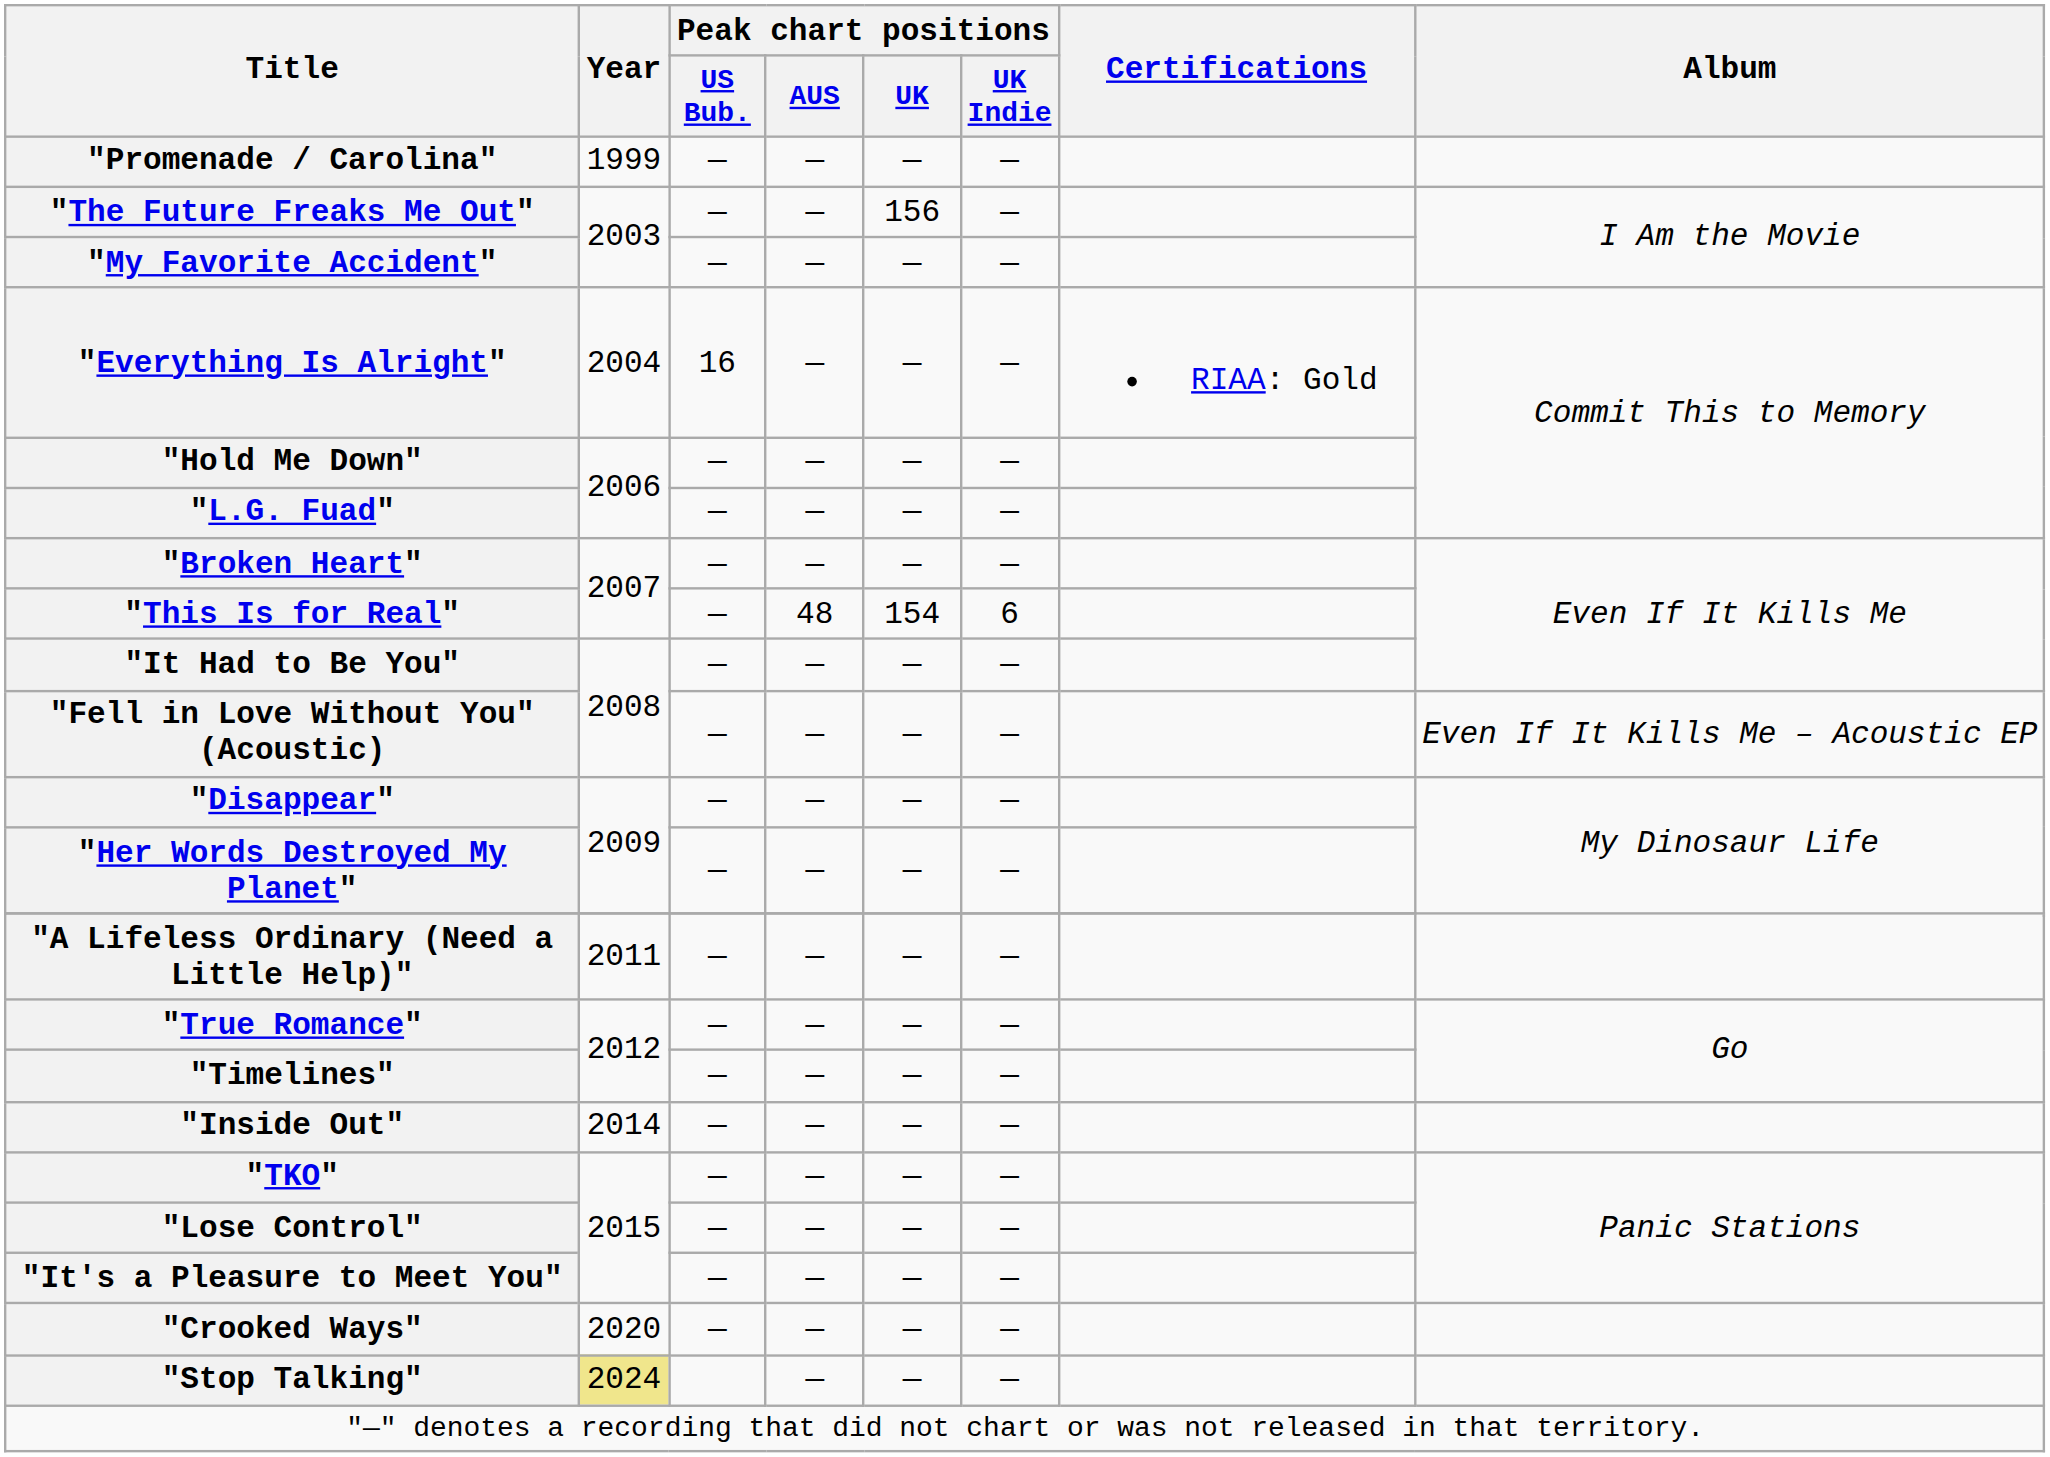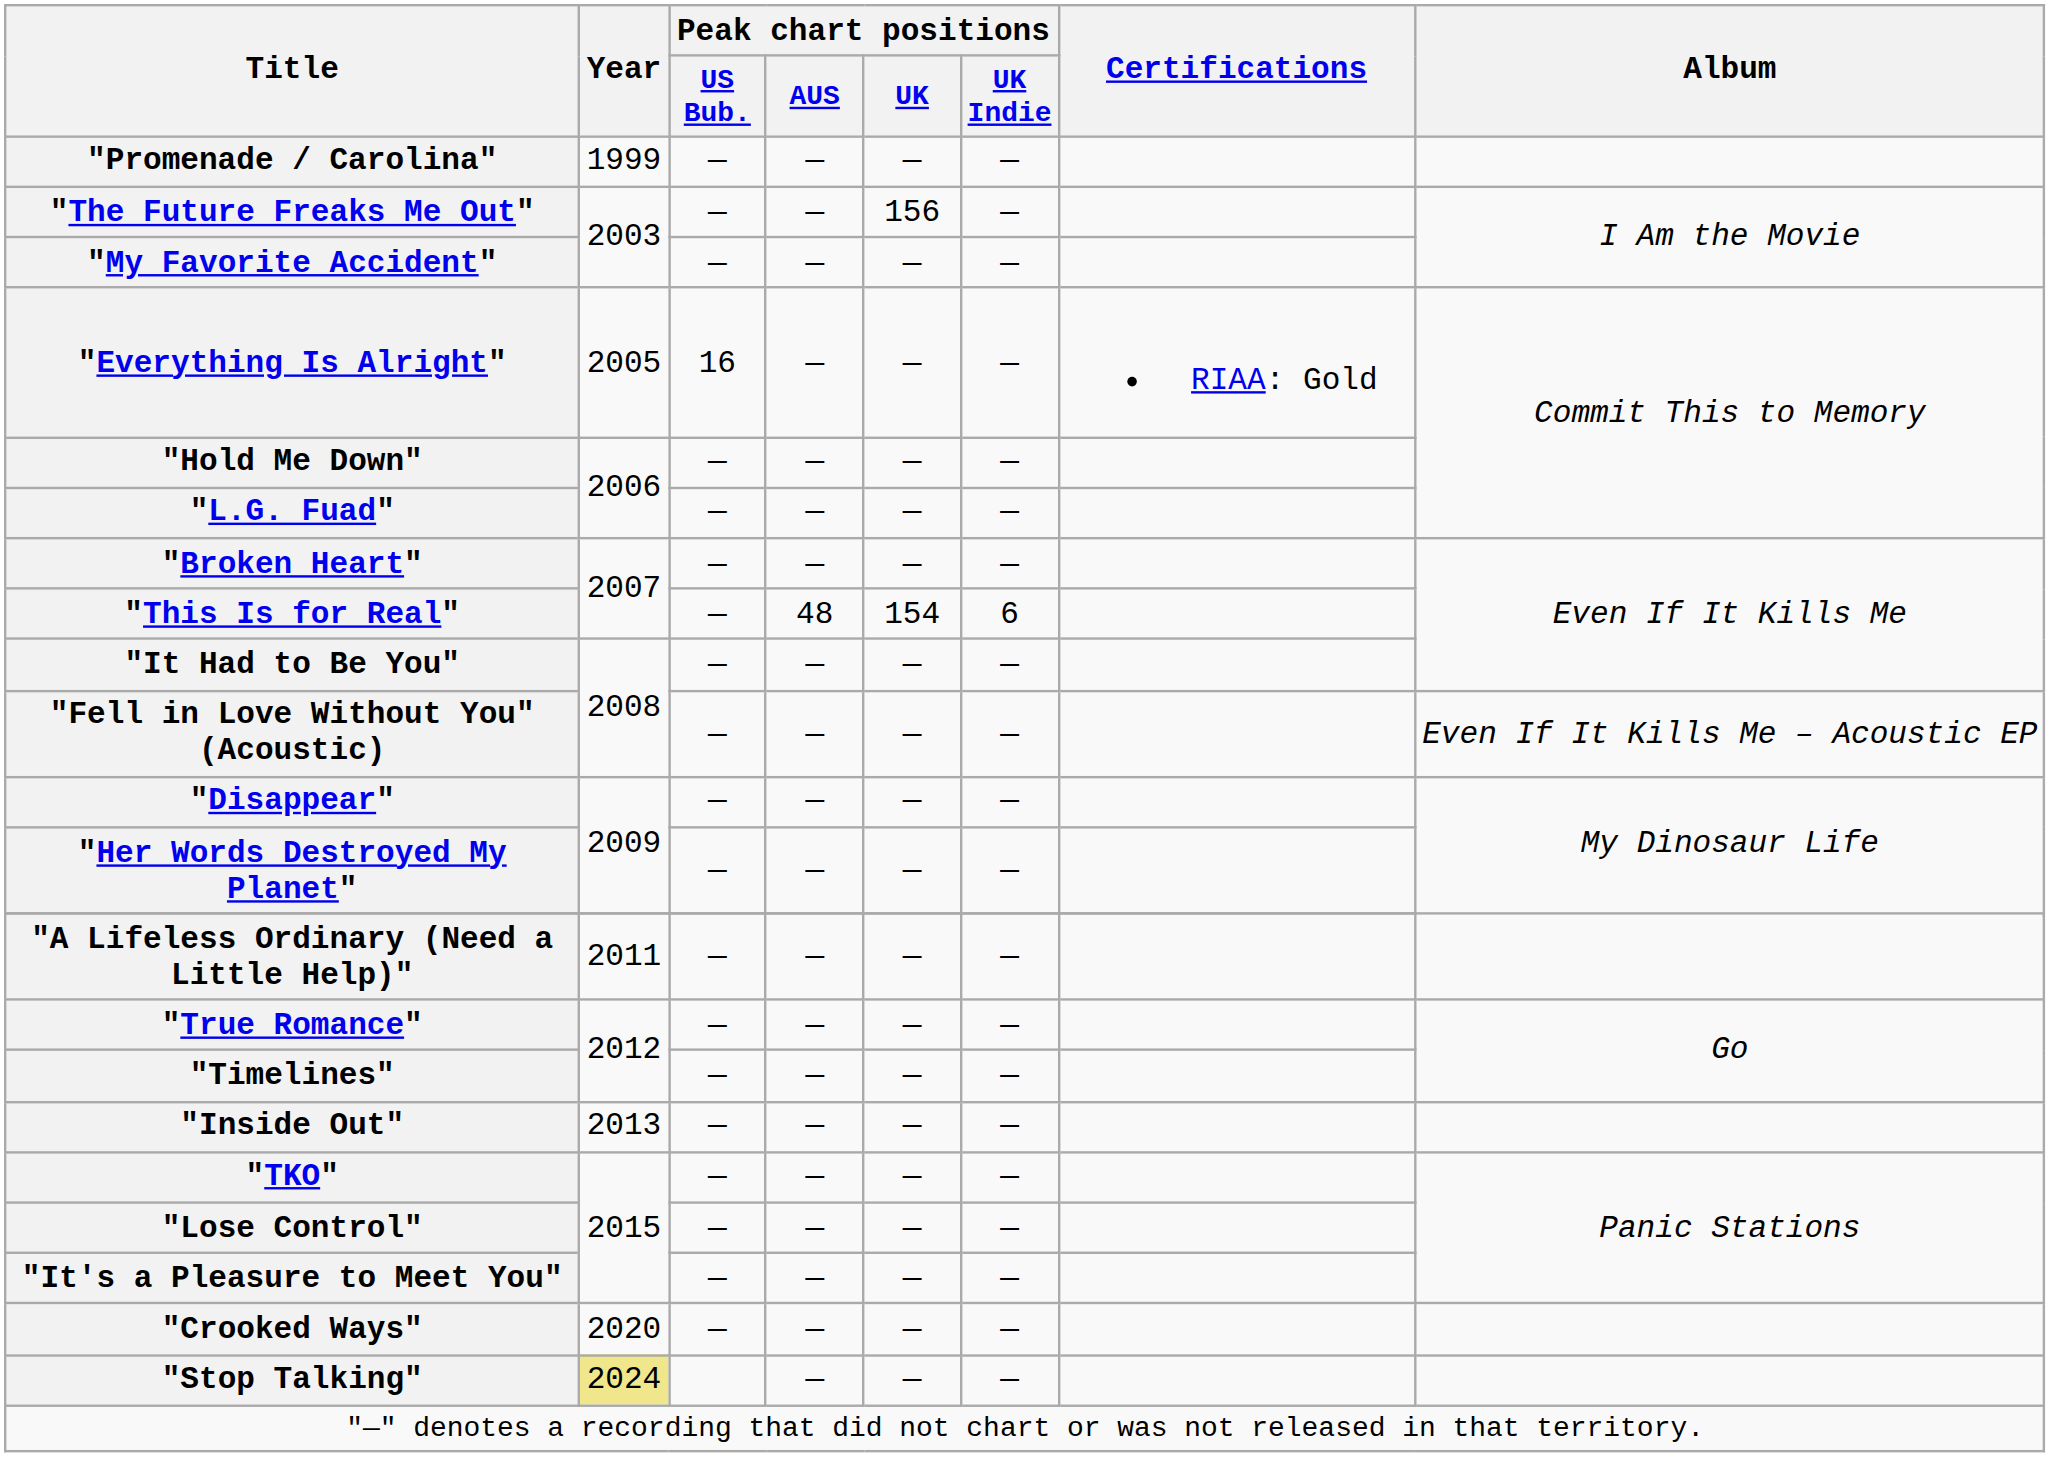 <table class="wikitable plainrowheaders" style="text-align:center;">
 <tr>
 <th scope="col" rowspan="2" style="width:18em;">Title</th>
 <th scope="col" rowspan="2">Year</th>
 <th scope="col" colspan="4">Peak chart positions</th>
 <th scope="col" rowspan="2" style="width:11em;"><a href='#'>Certifications</a></th>
 <th scope="col" rowspan="2">Album</th>
 </tr>
 <tr>
 <th scope="col" style="width:3em;font-size:90%;"><a href='#'>US<br>Bub.</a><br></th>
 <th scope="col" style="width:3em;font-size:90%;"><a href='#'>AUS</a><br></th>
 <th scope="col" style="width:3em;font-size:90%;"><a href='#'>UK</a><br></th>
 <th scope="col" style="width:3em;font-size:90%;"><a href='#'>UK<br>Indie</a><br></th>
 </tr>
 <tr>
 <th scope="row">"Promenade / Carolina"</th>
 <td>1999</td>
 <td>—</td>
 <td>—</td>
 <td>—</td>
 <td>—</td>
 <td></td>
 <td></td>
 </tr>
 <tr>
 <th scope="row">"<a href='#'>The Future Freaks Me Out</a>"</th>
 <td rowspan="2">2003</td>
 <td>—</td>
 <td>—</td>
 <td>156</td>
 <td>—</td>
 <td></td>
 <td rowspan="2"><em>I Am the Movie</em></td>
 </tr>
 <tr>
 <th scope="row">"<a href='#'>My Favorite Accident</a>"</th>
 <td>—</td>
 <td>—</td>
 <td>—</td>
 <td>—</td>
 <td></td>
 </tr>
 <tr>
 <th scope="row">"<a href='#'>Everything Is Alright</a>"</th>
-<td>2004</td>
+<td>2005</td>
 <td>16</td>
 <td>—</td>
 <td>—</td>
 <td>—</td>
 <td><br><ul><li><a href='#'>RIAA</a>: Gold</li></ul></td>
 <td rowspan="3"><em>Commit This to Memory</em></td>
 </tr>
 <tr>
 <th scope="row">"Hold Me Down"</th>
 <td rowspan="2">2006</td>
 <td>—</td>
 <td>—</td>
 <td>—</td>
 <td>—</td>
 <td></td>
 </tr>
 <tr>
 <th scope="row">"<a href='#'>L.G. Fuad</a>"</th>
 <td>—</td>
 <td>—</td>
 <td>—</td>
 <td>—</td>
 <td></td>
 </tr>
 <tr>
 <th scope="row">"<a href='#'>Broken Heart</a>"</th>
 <td rowspan="2">2007</td>
 <td>—</td>
 <td>—</td>
 <td>—</td>
 <td>—</td>
 <td></td>
 <td rowspan="3"><em>Even If It Kills Me</em></td>
 </tr>
 <tr>
 <th scope="row">"<a href='#'>This Is for Real</a>"</th>
 <td>—</td>
 <td>48</td>
 <td>154</td>
 <td>6</td>
 <td></td>
 </tr>
 <tr>
 <th scope="row">"It Had to Be You"</th>
 <td rowspan="2">2008</td>
 <td>—</td>
 <td>—</td>
 <td>—</td>
 <td>—</td>
 <td></td>
 </tr>
 <tr>
 <th scope="row">"Fell in Love Without You" (Acoustic)</th>
 <td>—</td>
 <td>—</td>
 <td>—</td>
 <td>—</td>
 <td></td>
 <td><em>Even If It Kills Me – Acoustic EP</em></td>
 </tr>
 <tr>
 <th scope="row">"<a href='#'>Disappear</a>"</th>
 <td rowspan="2">2009</td>
 <td>—</td>
 <td>—</td>
 <td>—</td>
 <td>—</td>
 <td></td>
 <td rowspan="3"><em>My Dinosaur Life</em></td>
 </tr>
 <tr>
 <th scope="row">"<a href='#'>Her Words Destroyed My Planet</a>"</th>
 <td>—</td>
 <td>—</td>
 <td>—</td>
 <td>—</td>
 <td></td>
 </tr>
 <tr>
 </tr>
 <tr>
 <th scope="row">"A Lifeless Ordinary (Need a Little Help)"</th>
 <td>2011</td>
 <td>—</td>
 <td>—</td>
 <td>—</td>
 <td>—</td>
 <td></td>
 </tr>
 <tr>
 <th scope="row">"<a href='#'>True Romance</a>"</th>
 <td rowspan="2">2012</td>
 <td>—</td>
 <td>—</td>
 <td>—</td>
 <td>—</td>
 <td></td>
 <td rowspan="2"><em>Go</em></td>
 </tr>
 <tr>
 <th scope="row">"Timelines"</th>
 <td>—</td>
 <td>—</td>
 <td>—</td>
 <td>—</td>
 <td></td>
 </tr>
 <tr>
 <th scope="row">"Inside Out"</th>
-<td>2014</td>
+<td>2013</td>
 <td>—</td>
 <td>—</td>
 <td>—</td>
 <td>—</td>
 <td></td>
 <td></td>
 </tr>
 <tr>
 <th scope="row">"<a href='#'>TKO</a>"</th>
 <td rowspan="3">2015</td>
 <td>—</td>
 <td>—</td>
 <td>—</td>
 <td>—</td>
 <td></td>
 <td rowspan="3"><em>Panic Stations</em></td>
 </tr>
 <tr>
 <th scope="row">"Lose Control"</th>
 <td>—</td>
 <td>—</td>
 <td>—</td>
 <td>—</td>
 <td></td>
 </tr>
 <tr>
 <th scope="row">"It's a Pleasure to Meet You"</th>
 <td>—</td>
 <td>—</td>
 <td>—</td>
 <td>—</td>
 <td></td>
 </tr>
 <tr>
 <th scope="row">"Crooked Ways"</th>
 <td>2020</td>
 <td>—</td>
 <td>—</td>
 <td>—</td>
 <td>—</td>
 <td></td>
 <td></td>
 </tr>
 <tr>
 <th scope="row">"Stop Talking"</th>
 <td style="background: khaki;">2024</td>
 <td></td>
 <td>—</td>
 <td>—</td>
 <td>—</td>
 <td></td>
 <td></td>
 </tr>
 <tr>
 <td colspan="9" style="font-size:90%">"—" denotes a recording that did not chart or was not released in that territory.</td>
 </tr>
 </table>
